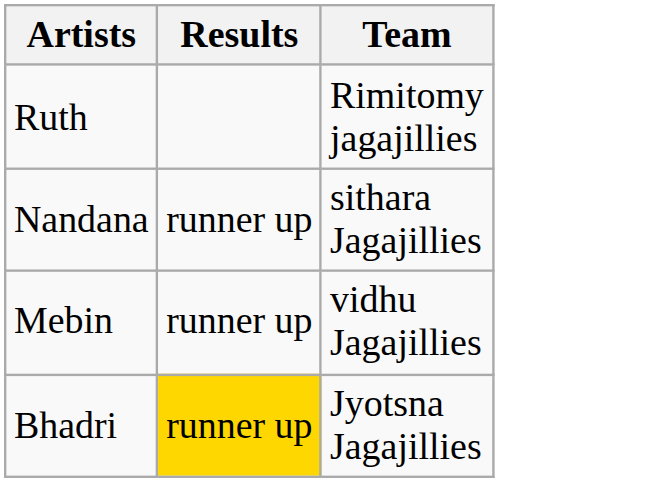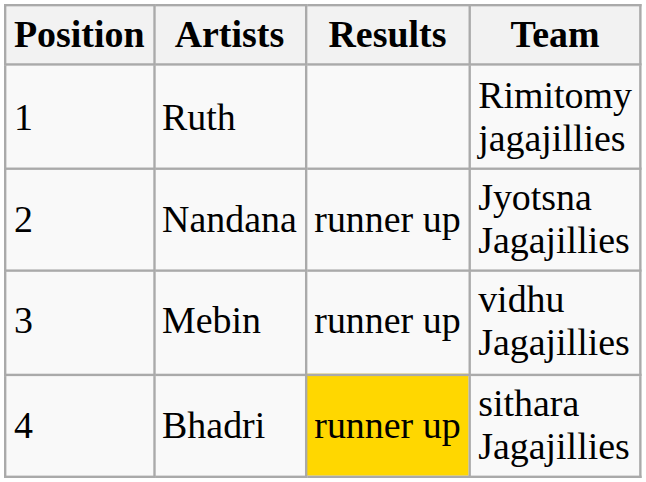 <table class="wikitable">
 <tr>
+<th>Position</th>
 <th>Artists</th>
 <th>Results</th>
 <th>Team</th>
 </tr>
 <tr>
+<td>1</td>
 <td>Ruth</td>
 <td></td>
 <td>Rimitomy<br>jagajillies</td>
 </tr>
 <tr>
+<td>2</td>
 <td>Nandana</td>
 <td>runner up</td>
-<td>sithara<br>Jagajillies</td>
+<td>Jyotsna<br>Jagajillies</td>
 </tr>
 <tr>
+<td>3</td>
 <td>Mebin</td>
 <td>runner up</td>
 <td>vidhu<br>Jagajillies</td>
 </tr>
 <tr>
+<td>4</td>
 <td>Bhadri</td>
 <td style="background: gold;">runner up</td>
-<td>Jyotsna<br>Jagajillies</td>
+<td>sithara<br>Jagajillies</td>
 </tr>
 </table>
